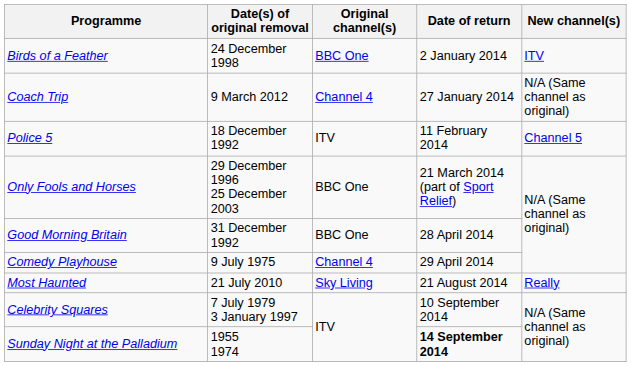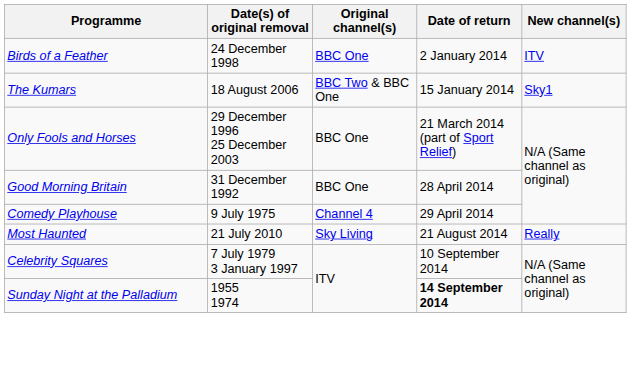 <table class="wikitable">
 <tr>
 <th width=250>Programme</th>
 <th width=125>Date(s) of original removal</th>
 <th width=125>Original channel(s)</th>
 <th width=125>Date of return</th>
 <th width=125>New channel(s)</th>
 </tr>
 <tr>
 <td><em><a href='#'>Birds of a Feather</a></em></td>
 <td>24 December 1998</td>
 <td><a href='#'>BBC One</a></td>
 <td>2 January 2014</td>
 <td><a href='#'>ITV</a></td>
 </tr>
 <tr>
-<td><em><a href='#'>Coach Trip</a></em></td>
-<td>9 March 2012</td>
-<td><a href='#'>Channel 4</a></td>
-<td>27 January 2014</td>
-<td>N/A (Same channel as original)</td>
-</tr>
-<tr>
-<td><em><a href='#'>Police 5</a></em></td>
-<td>18 December 1992</td>
-<td>ITV</td>
-<td>11 February 2014</td>
-<td><a href='#'>Channel 5</a></td>
+<td><em><a href='#'>The Kumars</a></em></td>
+<td>18 August 2006</td>
+<td><a href='#'>BBC Two</a> & BBC One</td>
+<td>15 January 2014</td>
+<td><a href='#'>Sky1</a></td>
 </tr>
 <tr>
 <td><em><a href='#'>Only Fools and Horses</a></em></td>
 <td>29 December 1996<br>25 December 2003</td>
 <td>BBC One</td>
 <td>21 March 2014 (part of <a href='#'>Sport Relief</a>)</td>
 <td rowspan=3>N/A (Same channel as original)</td>
 </tr>
 <tr>
 <td><em><a href='#'>Good Morning Britain</a></em></td>
 <td>31 December 1992</td>
 <td>BBC One</td>
 <td>28 April 2014</td>
 </tr>
 <tr>
 <td><em><a href='#'>Comedy Playhouse</a></em></td>
 <td>9 July 1975</td>
 <td><a href='#'>Channel 4</a></td>
 <td>29 April 2014</td>
 </tr>
 <tr>
 <td><em><a href='#'>Most Haunted</a></em></td>
 <td>21 July 2010</td>
 <td><a href='#'>Sky Living</a></td>
 <td>21 August 2014</td>
 <td><a href='#'>Really</a></td>
 </tr>
 <tr>
 <td><em><a href='#'>Celebrity Squares</a></em></td>
 <td>7 July 1979<br>3 January 1997</td>
 <td rowspan="2">ITV</td>
 <td>10 September 2014</td>
 <td rowspan="2">N/A (Same channel as original)</td>
 </tr>
 <tr>
 <td><em><a href='#'>Sunday Night at the Palladium</a></em></td>
 <td>1955<br>1974</td>
 <td><strong>14 September 2014</strong></td>
 </tr>
 </table>
